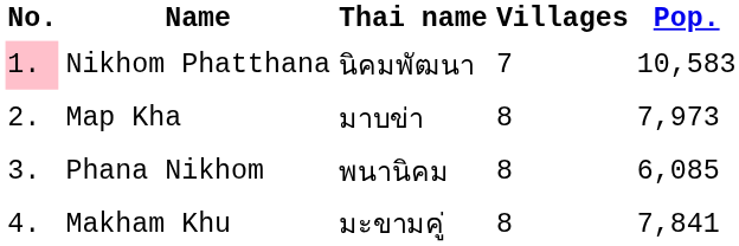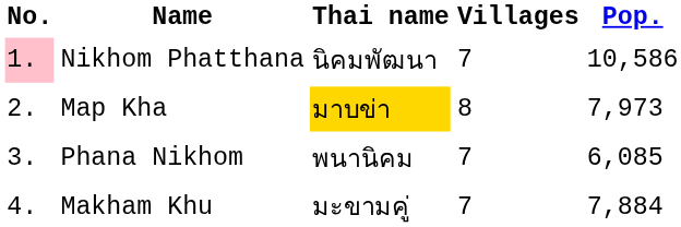 <table>
 <tr>
 <th>No.</th>
 <th>Name</th>
 <th>Thai name</th>
 <th>Villages</th>
 <th><a href='#'>Pop.</a></th>
 </tr>
 <tr>
 <td style="background: pink;">1.</td>
 <td>Nikhom Phatthana</td>
 <td>นิคมพัฒนา</td>
 <td>7</td>
-<td>10,583</td>
+<td>10,586</td>
 <td></td>
 </tr>
 <tr>
 <td>2.</td>
 <td>Map Kha</td>
-<td>มาบข่า</td>
+<td style="background: gold;">มาบข่า</td>
 <td>8</td>
 <td>7,973</td>
 <td></td>
 </tr>
 <tr>
 <td>3.</td>
 <td>Phana Nikhom</td>
 <td>พนานิคม</td>
-<td>8</td>
+<td>7</td>
 <td>6,085</td>
 <td></td>
 </tr>
 <tr>
 <td>4.</td>
 <td>Makham Khu</td>
 <td>มะขามคู่</td>
-<td>8</td>
-<td>7,841</td>
+<td>7</td>
+<td>7,884</td>
 <td></td>
 </tr>
 </table>
